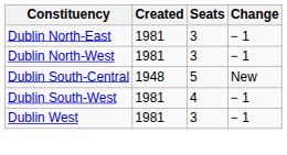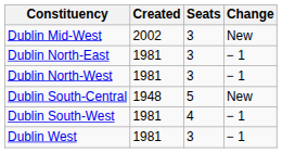 <table class="wikitable">
 <tr>
 <th>Constituency</th>
 <th>Created</th>
 <th>Seats</th>
 <th>Change</th>
+</tr>
+<tr>
+<td><a href='#'>Dublin Mid-West</a></td>
+<td>2002</td>
+<td>3</td>
+<td>New</td>
 </tr>
 <tr>
 <td><a href='#'>Dublin North-East</a></td>
 <td>1981</td>
 <td>3</td>
 <td>− 1</td>
 </tr>
 <tr>
 <td><a href='#'>Dublin North-West</a></td>
 <td>1981</td>
 <td>3</td>
 <td>− 1</td>
 </tr>
 <tr>
 <td><a href='#'>Dublin South-Central</a></td>
 <td>1948</td>
 <td>5</td>
 <td>New</td>
 </tr>
 <tr>
 <td><a href='#'>Dublin South-West</a></td>
 <td>1981</td>
 <td>4</td>
 <td>− 1</td>
 </tr>
 <tr>
 <td><a href='#'>Dublin West</a></td>
 <td>1981</td>
 <td>3</td>
 <td>− 1</td>
 </tr>
 </table>
